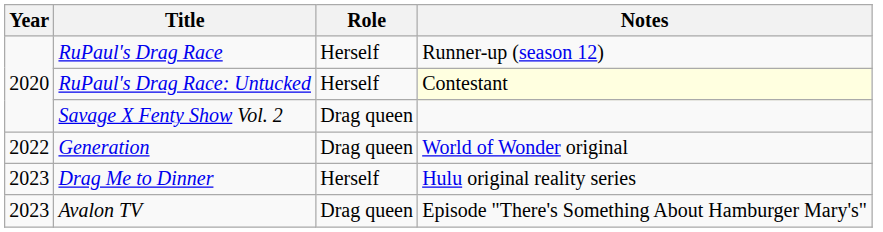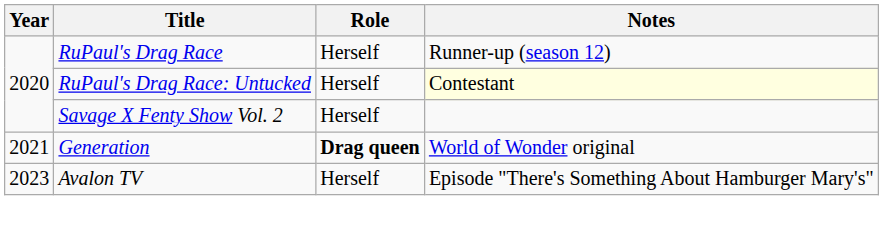 <table class="wikitable plainrowheaders sortable">
 <tr>
 <th scope="col">Year</th>
 <th scope="col">Title</th>
 <th scope="col">Role</th>
 <th scope="col">Notes</th>
 </tr>
 <tr>
 <td rowspan="3">2020</td>
 <td><em><a href='#'>RuPaul's Drag Race</a></em></td>
 <td>Herself</td>
 <td>Runner-up (<a href='#'>season 12</a>)</td>
 </tr>
 <tr>
 <td><em><a href='#'>RuPaul's Drag Race: Untucked</a></em></td>
 <td>Herself</td>
 <td style="background: lightyellow;">Contestant</td>
 </tr>
 <tr>
 <td><em><a href='#'>Savage X Fenty Show</a> Vol. 2</em></td>
-<td>Drag queen</td>
+<td>Herself</td>
 <td></td>
 </tr>
 <tr>
-<td>2022</td>
+<td>2021</td>
 <td><em><a href='#'>Generation</a></em></td>
-<td>Drag queen</td>
+<td><strong>Drag queen</strong></td>
 <td><a href='#'>World of Wonder</a> original</td>
 </tr>
 <tr>
 <td>2023</td>
-<td><em><a href='#'>Drag Me to Dinner</a></em></td>
+<td><em>Avalon TV</em></td>
 <td>Herself</td>
-<td><a href='#'>Hulu</a> original reality series</td>
-</tr>
-<tr>
-<td>2023</td>
-<td><em>Avalon TV</em></td>
-<td>Drag queen</td>
 <td>Episode "There's Something About Hamburger Mary's"</td>
 </tr>
 </table>
